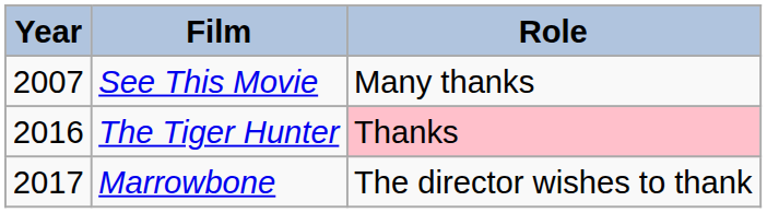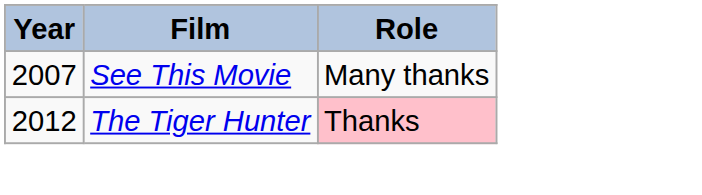 <table class="wikitable" style="font-size:95%;">
 <tr>
 <th style="background:#B0C4DE;">Year</th>
 <th style="background:#B0C4DE;">Film</th>
 <th style="background:#B0C4DE;">Role</th>
 </tr>
 <tr>
 <td>2007</td>
 <td><em><a href='#'>See This Movie</a></em></td>
 <td>Many thanks</td>
 </tr>
 <tr>
-<td>2016</td>
+<td>2012</td>
 <td><em><a href='#'>The Tiger Hunter</a></em></td>
 <td style="background: pink;">Thanks</td>
 </tr>
-<tr>
-<td>2017</td>
-<td><em><a href='#'>Marrowbone</a></em></td>
-<td>The director wishes to thank</td>
-</tr>
 </table>
